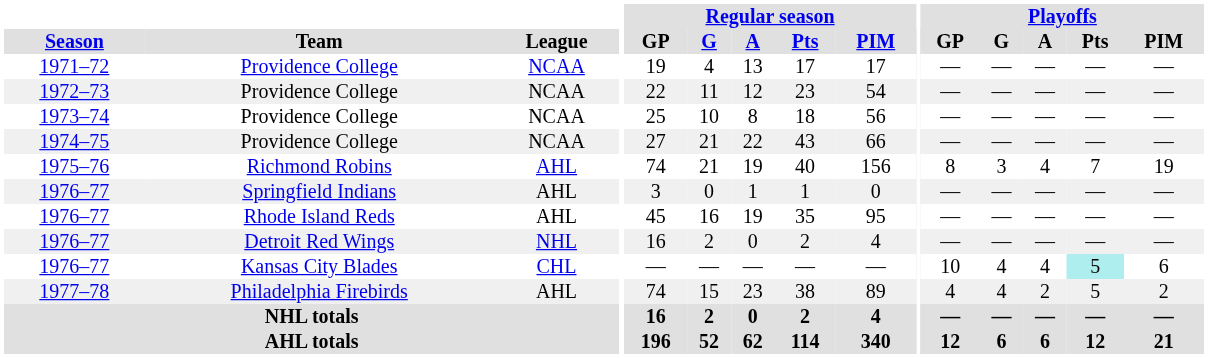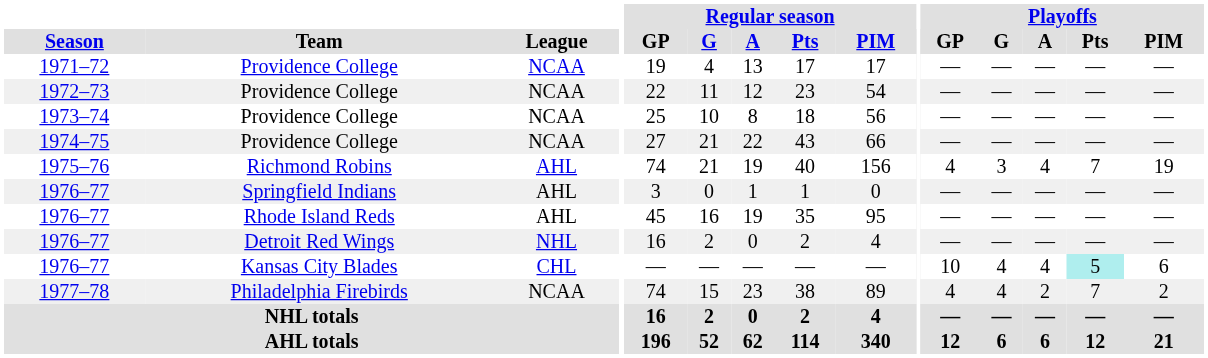 <table border="0" cellpadding="1" cellspacing="0" style="text-align:center; width:60em">
 <tr bgcolor="#e0e0e0">
 <th colspan="3" bgcolor="#ffffff"></th>
 <th rowspan="100" bgcolor="#ffffff"></th>
 <th colspan="5"><a href='#'>Regular season</a></th>
 <th rowspan="100" bgcolor="#ffffff"></th>
 <th colspan="5"><a href='#'>Playoffs</a></th>
 </tr>
 <tr bgcolor="#e0e0e0">
 <th><a href='#'>Season</a></th>
 <th>Team</th>
 <th>League</th>
 <th>GP</th>
 <th><a href='#'>G</a></th>
 <th><a href='#'>A</a></th>
 <th><a href='#'>Pts</a></th>
 <th><a href='#'>PIM</a></th>
 <th>GP</th>
 <th>G</th>
 <th>A</th>
 <th>Pts</th>
 <th>PIM</th>
 </tr>
 <tr>
 <td><a href='#'>1971–72</a></td>
 <td><a href='#'>Providence College</a></td>
 <td><a href='#'>NCAA</a></td>
 <td>19</td>
 <td>4</td>
 <td>13</td>
 <td>17</td>
 <td>17</td>
 <td>—</td>
 <td>—</td>
 <td>—</td>
 <td>—</td>
 <td>—</td>
 </tr>
 <tr bgcolor="#f0f0f0">
 <td><a href='#'>1972–73</a></td>
 <td>Providence College</td>
 <td>NCAA</td>
 <td>22</td>
 <td>11</td>
 <td>12</td>
 <td>23</td>
 <td>54</td>
 <td>—</td>
 <td>—</td>
 <td>—</td>
 <td>—</td>
 <td>—</td>
 </tr>
 <tr>
 <td><a href='#'>1973–74</a></td>
 <td>Providence College</td>
 <td>NCAA</td>
 <td>25</td>
 <td>10</td>
 <td>8</td>
 <td>18</td>
 <td>56</td>
 <td>—</td>
 <td>—</td>
 <td>—</td>
 <td>—</td>
 <td>—</td>
 </tr>
 <tr bgcolor="#f0f0f0">
 <td><a href='#'>1974–75</a></td>
 <td>Providence College</td>
 <td>NCAA</td>
 <td>27</td>
 <td>21</td>
 <td>22</td>
 <td>43</td>
 <td>66</td>
 <td>—</td>
 <td>—</td>
 <td>—</td>
 <td>—</td>
 <td>—</td>
 </tr>
 <tr>
 <td><a href='#'>1975–76</a></td>
 <td><a href='#'>Richmond Robins</a></td>
 <td><a href='#'>AHL</a></td>
 <td>74</td>
 <td>21</td>
 <td>19</td>
 <td>40</td>
 <td>156</td>
-<td>8</td>
+<td>4</td>
 <td>3</td>
 <td>4</td>
 <td>7</td>
 <td>19</td>
 </tr>
 <tr bgcolor="#f0f0f0">
 <td><a href='#'>1976–77</a></td>
 <td><a href='#'>Springfield Indians</a></td>
 <td>AHL</td>
 <td>3</td>
 <td>0</td>
 <td>1</td>
 <td>1</td>
 <td>0</td>
 <td>—</td>
 <td>—</td>
 <td>—</td>
 <td>—</td>
 <td>—</td>
 </tr>
 <tr>
 <td><a href='#'>1976–77</a></td>
 <td><a href='#'>Rhode Island Reds</a></td>
 <td>AHL</td>
 <td>45</td>
 <td>16</td>
 <td>19</td>
 <td>35</td>
 <td>95</td>
 <td>—</td>
 <td>—</td>
 <td>—</td>
 <td>—</td>
 <td>—</td>
 </tr>
 <tr bgcolor="#f0f0f0">
 <td><a href='#'>1976–77</a></td>
 <td><a href='#'>Detroit Red Wings</a></td>
 <td><a href='#'>NHL</a></td>
 <td>16</td>
 <td>2</td>
 <td>0</td>
 <td>2</td>
 <td>4</td>
 <td>—</td>
 <td>—</td>
 <td>—</td>
 <td>—</td>
 <td>—</td>
 </tr>
 <tr>
 <td><a href='#'>1976–77</a></td>
 <td><a href='#'>Kansas City Blades</a></td>
 <td><a href='#'>CHL</a></td>
 <td>—</td>
 <td>—</td>
 <td>—</td>
 <td>—</td>
 <td>—</td>
 <td>10</td>
 <td>4</td>
 <td>4</td>
 <td style="background: paleturquoise;">5</td>
 <td>6</td>
 </tr>
 <tr bgcolor="#f0f0f0">
 <td><a href='#'>1977–78</a></td>
 <td><a href='#'>Philadelphia Firebirds</a></td>
-<td>AHL</td>
+<td>NCAA</td>
 <td>74</td>
 <td>15</td>
 <td>23</td>
 <td>38</td>
 <td>89</td>
 <td>4</td>
 <td>4</td>
 <td>2</td>
-<td>5</td>
+<td>7</td>
 <td>2</td>
 </tr>
 <tr bgcolor="#e0e0e0">
 <th colspan="3">NHL totals</th>
 <th>16</th>
 <th>2</th>
 <th>0</th>
 <th>2</th>
 <th>4</th>
 <th>—</th>
 <th>—</th>
 <th>—</th>
 <th>—</th>
 <th>—</th>
 </tr>
 <tr bgcolor="#e0e0e0">
 <th colspan="3">AHL totals</th>
 <th>196</th>
 <th>52</th>
 <th>62</th>
 <th>114</th>
 <th>340</th>
 <th>12</th>
 <th>6</th>
 <th>6</th>
 <th>12</th>
 <th>21</th>
 </tr>
 </table>
